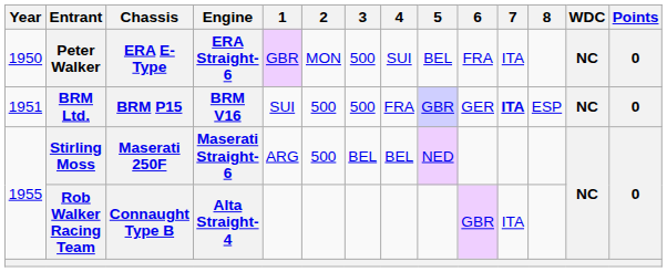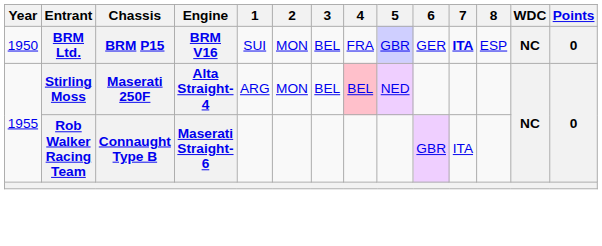 <table class="wikitable" style="text-align:center; font-size:90%">
 <tr>
 <th>Year</th>
 <th>Entrant</th>
 <th>Chassis</th>
 <th>Engine</th>
 <th>1</th>
 <th>2</th>
 <th>3</th>
 <th>4</th>
 <th>5</th>
 <th>6</th>
 <th>7</th>
 <th>8</th>
 <th>WDC</th>
 <th><a href='#'>Points</a></th>
 </tr>
 <tr>
 <td><a href='#'>1950</a></td>
-<th>Peter Walker</th>
-<th><a href='#'>ERA</a> <a href='#'>E-Type</a></th>
-<th><a href='#'>ERA</a> <a href='#'>Straight-6</a></th>
-<td style="background:#EFCFFF;"><a href='#'>GBR</a><br></td>
-<td><a href='#'>MON</a></td>
-<td><a href='#'>500</a></td>
-<td><a href='#'>SUI</a></td>
-<td><a href='#'>BEL</a></td>
-<td><a href='#'>FRA</a></td>
-<td><a href='#'>ITA</a></td>
-<td></td>
-<th>NC</th>
-<th>0</th>
-</tr>
-<tr>
-<td><a href='#'>1951</a></td>
 <th><a href='#'>BRM Ltd.</a></th>
 <th><a href='#'>BRM</a> <a href='#'>P15</a></th>
 <th><a href='#'>BRM</a> <a href='#'>V16</a></th>
 <td><a href='#'>SUI</a></td>
-<td><a href='#'>500</a></td>
-<td><a href='#'>500</a></td>
+<td><a href='#'>MON</a></td>
+<td><a href='#'>BEL</a></td>
 <td><a href='#'>FRA</a></td>
 <td style="background:#CFCFFF;"><a href='#'>GBR</a><br></td>
 <td><a href='#'>GER</a></td>
 <td><strong><a href='#'>ITA</a></strong></td>
 <td><a href='#'>ESP</a></td>
 <th>NC</th>
 <th>0</th>
 </tr>
 <tr>
 <td rowspan=2><a href='#'>1955</a></td>
 <th><a href='#'>Stirling Moss</a></th>
 <th><a href='#'>Maserati</a> <a href='#'>250F</a></th>
-<th><a href='#'>Maserati</a> <a href='#'>Straight-6</a></th>
+<th><a href='#'>Alta</a> <a href='#'>Straight-4</a></th>
 <td><a href='#'>ARG</a></td>
-<td><a href='#'>500</a></td>
+<td><a href='#'>MON</a></td>
 <td><a href='#'>BEL</a></td>
-<td><a href='#'>BEL</a></td>
+<td style="background: pink;"><a href='#'>BEL</a></td>
 <td style="background:#EFCFFF;"><a href='#'>NED</a><br></td>
 <td></td>
 <td></td>
 <td></td>
 <th rowspan=2>NC</th>
 <th rowspan=2>0</th>
 </tr>
 <tr>
 <th><a href='#'>Rob Walker Racing Team</a></th>
 <th><a href='#'>Connaught</a> <a href='#'>Type B</a></th>
-<th><a href='#'>Alta</a> <a href='#'>Straight-4</a></th>
+<th><a href='#'>Maserati</a> <a href='#'>Straight-6</a></th>
 <td></td>
 <td></td>
 <td></td>
 <td></td>
 <td></td>
 <td style="background:#EFCFFF;"><a href='#'>GBR</a><br></td>
 <td><a href='#'>ITA</a></td>
 <td></td>
 </tr>
 <tr>
 <th colspan="14"></th>
 </tr>
 </table>
